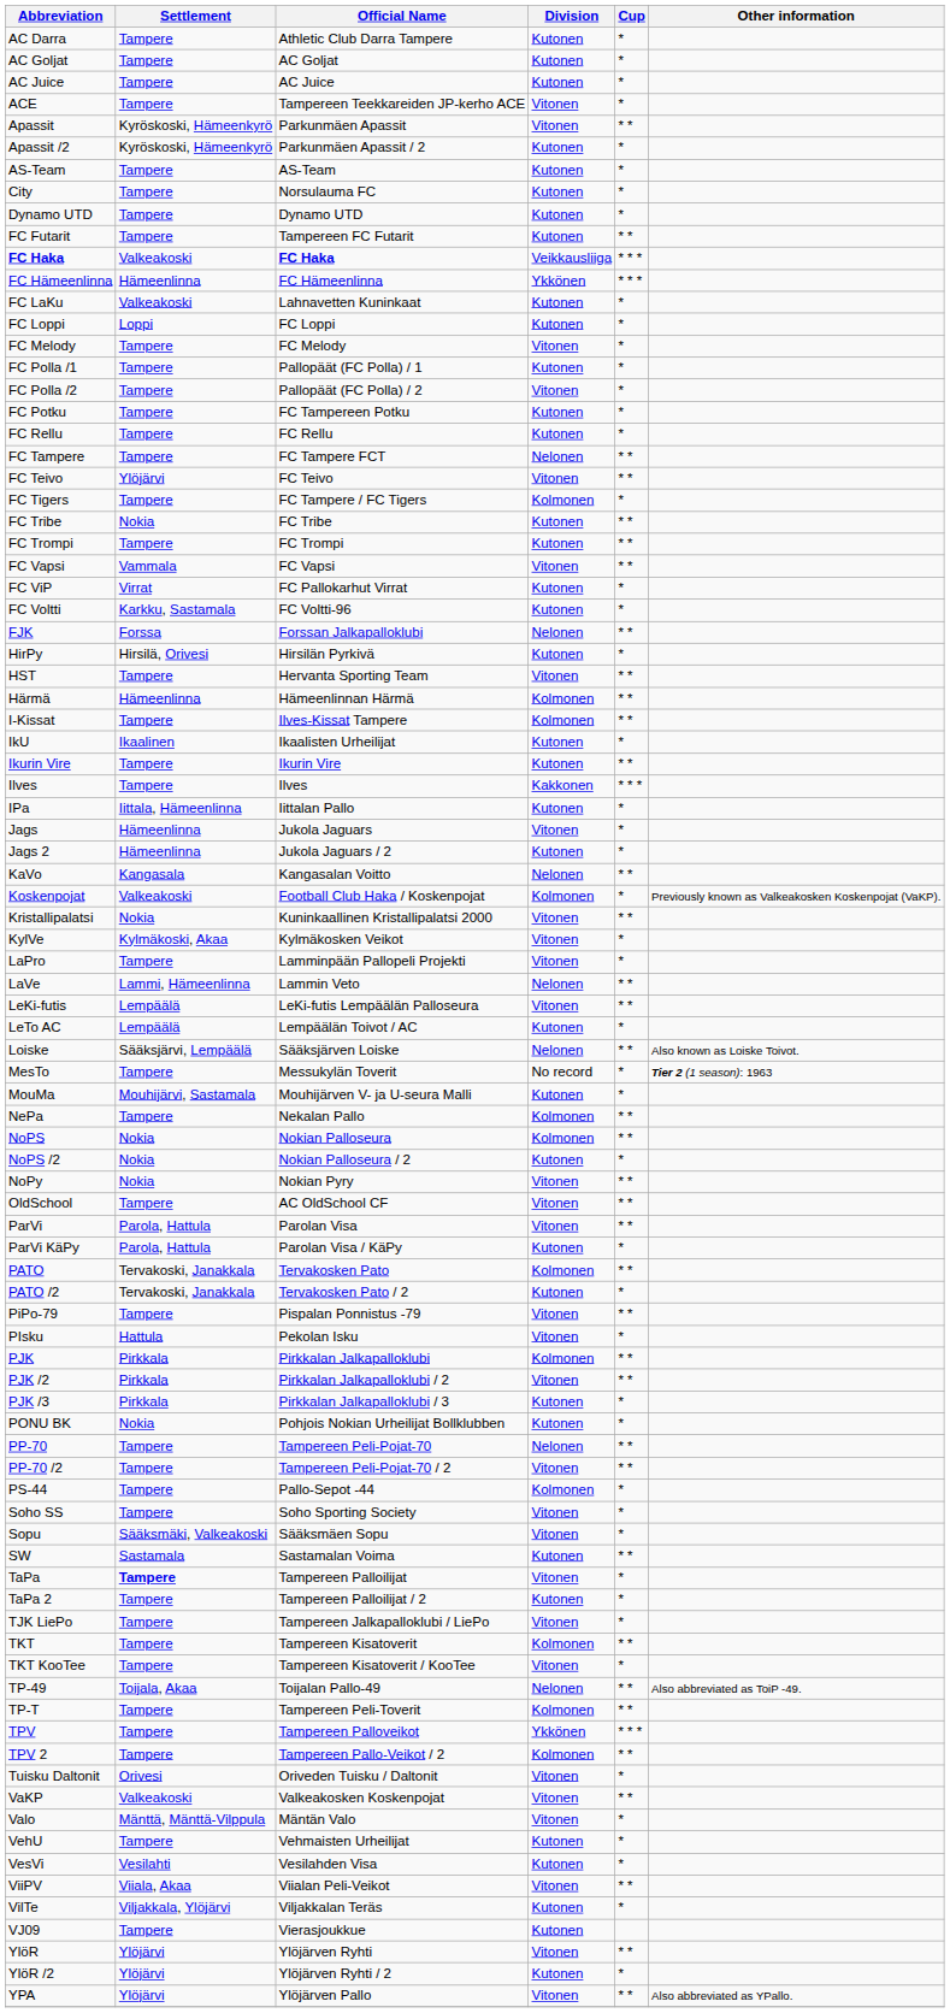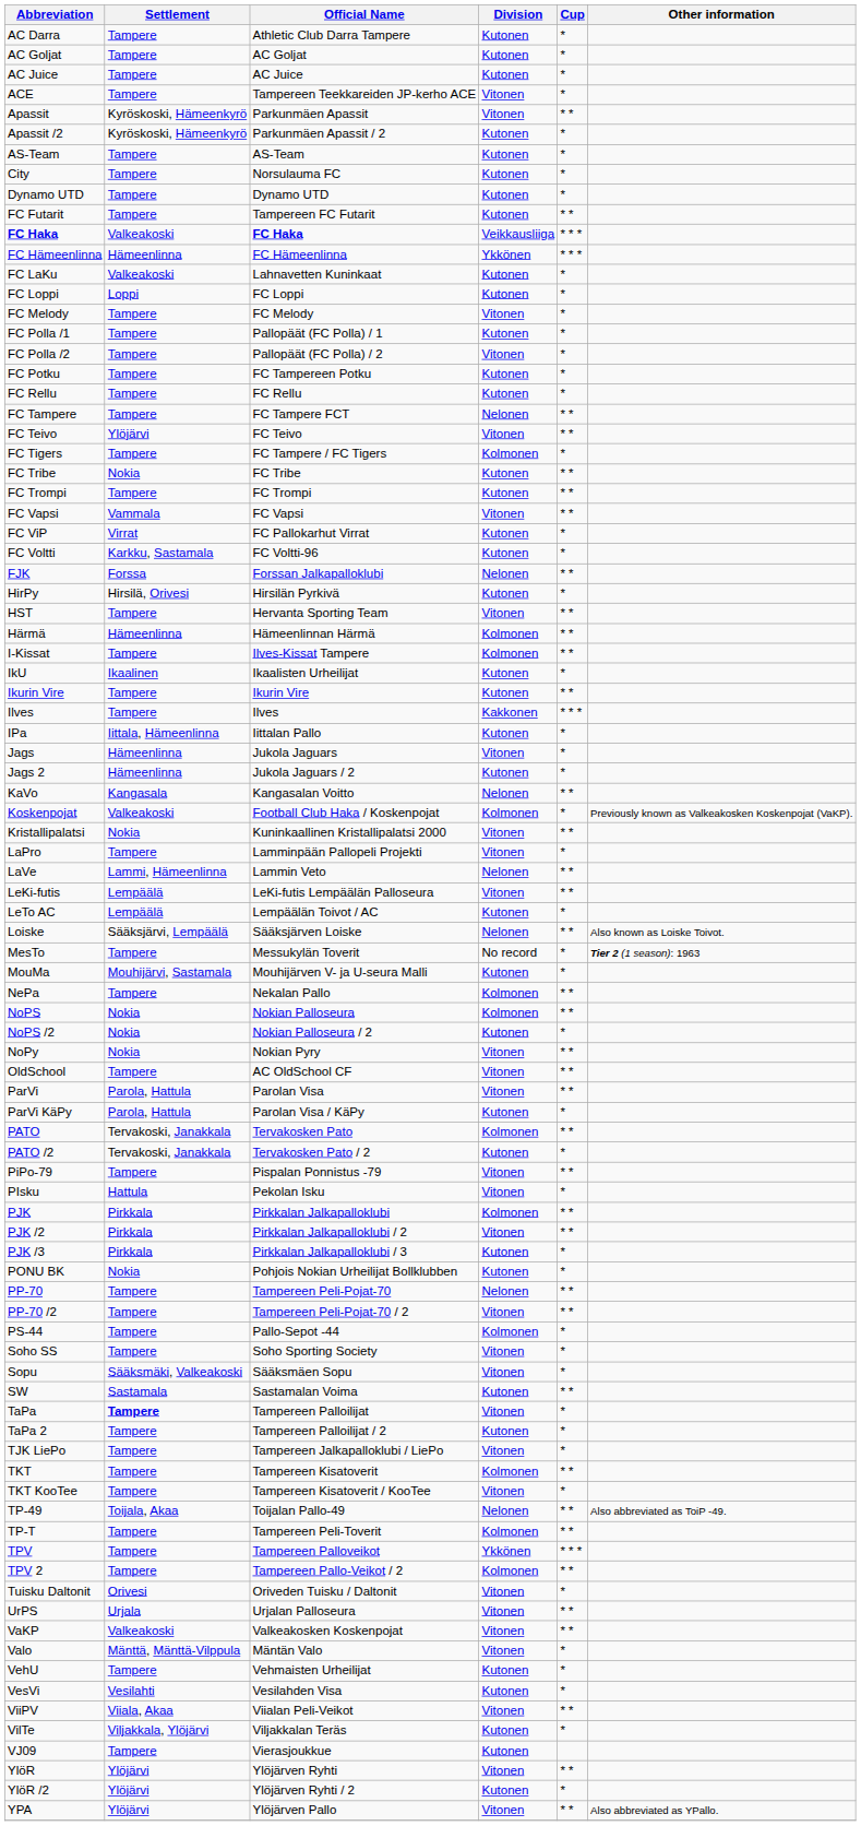 <table class="wikitable" style="text-align:left">
 <tr>
 <th style= width="120px"><a href='#'>Abbreviation</a></th>
 <th style= width="110px"><a href='#'>Settlement</a></th>
 <th style= width="200px"><a href='#'>Official Name</a></th>
 <th style= width="80px"><a href='#'>Division</a></th>
 <th style= width="40px"><a href='#'>Cup</a></th>
 <th style= width="300px">Other information</th>
 </tr>
 <tr>
 <td>AC Darra</td>
 <td><a href='#'>Tampere</a></td>
 <td>Athletic Club Darra Tampere</td>
 <td><a href='#'>Kutonen</a></td>
 <td>*</td>
 <td></td>
 </tr>
 <tr>
 <td>AC Goljat</td>
 <td><a href='#'>Tampere</a></td>
 <td>AC Goljat</td>
 <td><a href='#'>Kutonen</a></td>
 <td>*</td>
 <td></td>
 </tr>
 <tr>
 <td>AC Juice</td>
 <td><a href='#'>Tampere</a></td>
 <td>AC Juice</td>
 <td><a href='#'>Kutonen</a></td>
 <td>*</td>
 <td></td>
 </tr>
 <tr>
 <td>ACE</td>
 <td><a href='#'>Tampere</a></td>
 <td>Tampereen Teekkareiden JP-kerho ACE</td>
 <td><a href='#'>Vitonen</a></td>
 <td>*</td>
 <td></td>
 </tr>
 <tr>
 <td>Apassit</td>
 <td>Kyröskoski, <a href='#'>Hämeenkyrö</a></td>
 <td>Parkunmäen Apassit</td>
 <td><a href='#'>Vitonen</a></td>
 <td>* *</td>
 <td></td>
 </tr>
 <tr>
 <td>Apassit /2</td>
 <td>Kyröskoski, <a href='#'>Hämeenkyrö</a></td>
 <td>Parkunmäen Apassit / 2</td>
 <td><a href='#'>Kutonen</a></td>
 <td>*</td>
 <td></td>
 </tr>
 <tr>
 <td>AS-Team</td>
 <td><a href='#'>Tampere</a></td>
 <td>AS-Team</td>
 <td><a href='#'>Kutonen</a></td>
 <td>*</td>
 <td></td>
 </tr>
 <tr>
 <td>City</td>
 <td><a href='#'>Tampere</a></td>
 <td>Norsulauma FC</td>
 <td><a href='#'>Kutonen</a></td>
 <td>*</td>
 <td></td>
 </tr>
 <tr>
 <td>Dynamo UTD</td>
 <td><a href='#'>Tampere</a></td>
 <td>Dynamo UTD</td>
 <td><a href='#'>Kutonen</a></td>
 <td>*</td>
 <td></td>
 </tr>
 <tr>
 <td>FC Futarit</td>
 <td><a href='#'>Tampere</a></td>
 <td>Tampereen FC Futarit</td>
 <td><a href='#'>Kutonen</a></td>
 <td>* *</td>
 <td></td>
 </tr>
 <tr>
 <td><strong><a href='#'>FC Haka</a></strong></td>
 <td><a href='#'>Valkeakoski</a></td>
 <td><strong><a href='#'>FC Haka</a></strong></td>
 <td><a href='#'>Veikkausliiga</a></td>
 <td>* * *</td>
 <td></td>
 </tr>
 <tr>
 <td><a href='#'>FC Hämeenlinna</a></td>
 <td><a href='#'>Hämeenlinna</a></td>
 <td><a href='#'>FC Hämeenlinna</a></td>
 <td><a href='#'>Ykkönen</a></td>
 <td>* * *</td>
 <td></td>
 </tr>
 <tr>
 <td>FC LaKu</td>
 <td><a href='#'>Valkeakoski</a></td>
 <td>Lahnavetten Kuninkaat</td>
 <td><a href='#'>Kutonen</a></td>
 <td>*</td>
 <td></td>
 </tr>
 <tr>
 <td>FC Loppi</td>
 <td><a href='#'>Loppi</a></td>
 <td>FC Loppi</td>
 <td><a href='#'>Kutonen</a></td>
 <td>*</td>
 <td></td>
 </tr>
 <tr>
 <td>FC Melody</td>
 <td><a href='#'>Tampere</a></td>
 <td>FC Melody</td>
 <td><a href='#'>Vitonen</a></td>
 <td>*</td>
 <td></td>
 </tr>
 <tr>
 <td>FC Polla /1</td>
 <td><a href='#'>Tampere</a></td>
 <td>Pallopäät (FC Polla) / 1</td>
 <td><a href='#'>Kutonen</a></td>
 <td>*</td>
 <td></td>
 </tr>
 <tr>
 <td>FC Polla /2</td>
 <td><a href='#'>Tampere</a></td>
 <td>Pallopäät (FC Polla) / 2</td>
 <td><a href='#'>Vitonen</a></td>
 <td>*</td>
 <td></td>
 </tr>
 <tr>
 <td>FC Potku</td>
 <td><a href='#'>Tampere</a></td>
 <td>FC Tampereen Potku</td>
 <td><a href='#'>Kutonen</a></td>
 <td>*</td>
 <td></td>
 </tr>
 <tr>
 <td>FC Rellu</td>
 <td><a href='#'>Tampere</a></td>
 <td>FC Rellu</td>
 <td><a href='#'>Kutonen</a></td>
 <td>*</td>
 <td></td>
 </tr>
 <tr>
 <td>FC Tampere</td>
 <td><a href='#'>Tampere</a></td>
 <td>FC Tampere FCT</td>
 <td><a href='#'>Nelonen</a></td>
 <td>* *</td>
 <td></td>
 </tr>
 <tr>
 <td>FC Teivo</td>
 <td><a href='#'>Ylöjärvi</a></td>
 <td>FC Teivo</td>
 <td><a href='#'>Vitonen</a></td>
 <td>* *</td>
 <td></td>
 </tr>
 <tr>
 <td>FC Tigers</td>
 <td><a href='#'>Tampere</a></td>
 <td>FC Tampere / FC Tigers</td>
 <td><a href='#'>Kolmonen</a></td>
 <td>*</td>
 <td></td>
 </tr>
 <tr>
 <td>FC Tribe</td>
 <td><a href='#'>Nokia</a></td>
 <td>FC Tribe</td>
 <td><a href='#'>Kutonen</a></td>
 <td>* *</td>
 <td></td>
 </tr>
 <tr>
 <td>FC Trompi</td>
 <td><a href='#'>Tampere</a></td>
 <td>FC Trompi</td>
 <td><a href='#'>Kutonen</a></td>
 <td>* *</td>
 <td></td>
 </tr>
 <tr>
 <td>FC Vapsi</td>
 <td><a href='#'>Vammala</a></td>
 <td>FC Vapsi</td>
 <td><a href='#'>Vitonen</a></td>
 <td>* *</td>
 <td></td>
 </tr>
 <tr>
 <td>FC ViP</td>
 <td><a href='#'>Virrat</a></td>
 <td>FC Pallokarhut Virrat</td>
 <td><a href='#'>Kutonen</a></td>
 <td>*</td>
 <td></td>
 </tr>
 <tr>
 <td>FC Voltti</td>
 <td><a href='#'>Karkku</a>, <a href='#'>Sastamala</a></td>
 <td>FC Voltti-96</td>
 <td><a href='#'>Kutonen</a></td>
 <td>*</td>
 <td></td>
 </tr>
 <tr>
 <td><a href='#'>FJK</a></td>
 <td><a href='#'>Forssa</a></td>
 <td><a href='#'>Forssan Jalkapalloklubi</a></td>
 <td><a href='#'>Nelonen</a></td>
 <td>* *</td>
 <td></td>
 </tr>
 <tr>
 <td>HirPy</td>
 <td>Hirsilä, <a href='#'>Orivesi</a></td>
 <td>Hirsilän Pyrkivä</td>
 <td><a href='#'>Kutonen</a></td>
 <td>*</td>
 <td></td>
 </tr>
 <tr>
 <td>HST</td>
 <td><a href='#'>Tampere</a></td>
 <td>Hervanta Sporting Team</td>
 <td><a href='#'>Vitonen</a></td>
 <td>* *</td>
 <td></td>
 </tr>
 <tr>
 <td>Härmä</td>
 <td><a href='#'>Hämeenlinna</a></td>
 <td>Hämeenlinnan Härmä</td>
 <td><a href='#'>Kolmonen</a></td>
 <td>* *</td>
 <td></td>
 </tr>
 <tr>
 <td>I-Kissat</td>
 <td><a href='#'>Tampere</a></td>
 <td><a href='#'>Ilves-Kissat</a> Tampere</td>
 <td><a href='#'>Kolmonen</a></td>
 <td>* *</td>
 <td></td>
 </tr>
 <tr>
 <td>IkU</td>
 <td><a href='#'>Ikaalinen</a></td>
 <td>Ikaalisten Urheilijat</td>
 <td><a href='#'>Kutonen</a></td>
 <td>*</td>
 <td></td>
 </tr>
 <tr>
 <td><a href='#'>Ikurin Vire</a></td>
 <td><a href='#'>Tampere</a></td>
 <td><a href='#'>Ikurin Vire</a></td>
 <td><a href='#'>Kutonen</a></td>
 <td>* *</td>
 <td></td>
 </tr>
 <tr>
 <td>Ilves</td>
 <td><a href='#'>Tampere</a></td>
 <td>Ilves</td>
 <td><a href='#'>Kakkonen</a></td>
 <td>* * *</td>
 <td></td>
 </tr>
 <tr>
 <td>IPa</td>
 <td><a href='#'>Iittala</a>, <a href='#'>Hämeenlinna</a></td>
 <td>Iittalan Pallo</td>
 <td><a href='#'>Kutonen</a></td>
 <td>*</td>
 <td></td>
 </tr>
 <tr>
 <td>Jags</td>
 <td><a href='#'>Hämeenlinna</a></td>
 <td>Jukola Jaguars</td>
 <td><a href='#'>Vitonen</a></td>
 <td>*</td>
 <td></td>
 </tr>
 <tr>
 <td>Jags 2</td>
 <td><a href='#'>Hämeenlinna</a></td>
 <td>Jukola Jaguars / 2</td>
 <td><a href='#'>Kutonen</a></td>
 <td>*</td>
 <td></td>
 </tr>
 <tr>
 <td>KaVo</td>
 <td><a href='#'>Kangasala</a></td>
 <td>Kangasalan Voitto</td>
 <td><a href='#'>Nelonen</a></td>
 <td>* *</td>
 <td></td>
 </tr>
 <tr>
 <td><a href='#'>Koskenpojat</a></td>
 <td><a href='#'>Valkeakoski</a></td>
 <td><a href='#'>Football Club Haka</a> / Koskenpojat</td>
 <td><a href='#'>Kolmonen</a></td>
 <td>*</td>
 <td><small>Previously known as Valkeakosken Koskenpojat (VaKP).</small><br></td>
 </tr>
 <tr>
 <td>Kristallipalatsi</td>
 <td><a href='#'>Nokia</a></td>
 <td>Kuninkaallinen Kristallipalatsi 2000</td>
 <td><a href='#'>Vitonen</a></td>
 <td>* *</td>
 <td></td>
 </tr>
 <tr>
-<td>KylVe</td>
-<td><a href='#'>Kylmäkoski</a>, <a href='#'>Akaa</a></td>
-<td>Kylmäkosken Veikot</td>
-<td><a href='#'>Vitonen</a></td>
-<td>*</td>
-<td></td>
-</tr>
-<tr>
 <td>LaPro</td>
 <td><a href='#'>Tampere</a></td>
 <td>Lamminpään Pallopeli Projekti</td>
 <td><a href='#'>Vitonen</a></td>
 <td>*</td>
 <td></td>
 </tr>
 <tr>
 <td>LaVe</td>
 <td><a href='#'>Lammi</a>, <a href='#'>Hämeenlinna</a></td>
 <td>Lammin Veto</td>
 <td><a href='#'>Nelonen</a></td>
 <td>* *</td>
 <td></td>
 </tr>
 <tr>
 <td>LeKi-futis</td>
 <td><a href='#'>Lempäälä</a></td>
 <td>LeKi-futis Lempäälän Palloseura</td>
 <td><a href='#'>Vitonen</a></td>
 <td>* *</td>
 <td></td>
 </tr>
 <tr>
 <td>LeTo AC</td>
 <td><a href='#'>Lempäälä</a></td>
 <td>Lempäälän Toivot / AC</td>
 <td><a href='#'>Kutonen</a></td>
 <td>*</td>
 <td></td>
 </tr>
 <tr>
 <td>Loiske</td>
 <td>Sääksjärvi, <a href='#'>Lempäälä</a></td>
 <td>Sääksjärven Loiske</td>
 <td><a href='#'>Nelonen</a></td>
 <td>* *</td>
 <td><small>Also known as Loiske Toivot.</small><br></td>
 </tr>
 <tr>
 <td>MesTo</td>
 <td><a href='#'>Tampere</a></td>
 <td>Messukylän Toverit</td>
 <td>No record</td>
 <td>*</td>
 <td><small><strong><em>Tier 2</em></strong> <em>(1 season)</em>: 1963</small><br></td>
 </tr>
 <tr>
 <td>MouMa</td>
 <td><a href='#'>Mouhijärvi</a>, <a href='#'>Sastamala</a></td>
 <td>Mouhijärven V- ja U-seura Malli</td>
 <td><a href='#'>Kutonen</a></td>
 <td>*</td>
 <td></td>
 </tr>
 <tr>
 <td>NePa</td>
 <td><a href='#'>Tampere</a></td>
 <td>Nekalan Pallo</td>
 <td><a href='#'>Kolmonen</a></td>
 <td>* *</td>
 <td></td>
 </tr>
 <tr>
 <td><a href='#'>NoPS</a></td>
 <td><a href='#'>Nokia</a></td>
 <td><a href='#'>Nokian Palloseura</a></td>
 <td><a href='#'>Kolmonen</a></td>
 <td>* *</td>
 <td></td>
 </tr>
 <tr>
 <td><a href='#'>NoPS</a> /2</td>
 <td><a href='#'>Nokia</a></td>
 <td><a href='#'>Nokian Palloseura</a> / 2</td>
 <td><a href='#'>Kutonen</a></td>
 <td>*</td>
 <td></td>
 </tr>
 <tr>
 <td>NoPy</td>
 <td><a href='#'>Nokia</a></td>
 <td>Nokian Pyry</td>
 <td><a href='#'>Vitonen</a></td>
 <td>* *</td>
 <td></td>
 </tr>
 <tr>
 <td>OldSchool</td>
 <td><a href='#'>Tampere</a></td>
 <td>AC OldSchool CF</td>
 <td><a href='#'>Vitonen</a></td>
 <td>* *</td>
 <td></td>
 </tr>
 <tr>
 <td>ParVi</td>
 <td><a href='#'>Parola</a>, <a href='#'>Hattula</a></td>
 <td>Parolan Visa</td>
 <td><a href='#'>Vitonen</a></td>
 <td>* *</td>
 <td></td>
 </tr>
 <tr>
 <td>ParVi KäPy</td>
 <td><a href='#'>Parola</a>, <a href='#'>Hattula</a></td>
 <td>Parolan Visa / KäPy</td>
 <td><a href='#'>Kutonen</a></td>
 <td>*</td>
 <td></td>
 </tr>
 <tr>
 <td><a href='#'>PATO</a></td>
 <td>Tervakoski, <a href='#'>Janakkala</a></td>
 <td><a href='#'>Tervakosken Pato</a></td>
 <td><a href='#'>Kolmonen</a></td>
 <td>* *</td>
 <td></td>
 </tr>
 <tr>
 <td><a href='#'>PATO</a> /2</td>
 <td>Tervakoski, <a href='#'>Janakkala</a></td>
 <td><a href='#'>Tervakosken Pato</a> / 2</td>
 <td><a href='#'>Kutonen</a></td>
 <td>*</td>
 <td></td>
 </tr>
 <tr>
 <td>PiPo-79</td>
 <td><a href='#'>Tampere</a></td>
 <td>Pispalan Ponnistus -79</td>
 <td><a href='#'>Vitonen</a></td>
 <td>* *</td>
 <td></td>
 </tr>
 <tr>
 <td>PIsku</td>
 <td><a href='#'>Hattula</a></td>
 <td>Pekolan Isku</td>
 <td><a href='#'>Vitonen</a></td>
 <td>*</td>
 <td></td>
 </tr>
 <tr>
 <td><a href='#'>PJK</a></td>
 <td><a href='#'>Pirkkala</a></td>
 <td><a href='#'>Pirkkalan Jalkapalloklubi</a></td>
 <td><a href='#'>Kolmonen</a></td>
 <td>* *</td>
 <td></td>
 </tr>
 <tr>
 <td><a href='#'>PJK</a> /2</td>
 <td><a href='#'>Pirkkala</a></td>
 <td><a href='#'>Pirkkalan Jalkapalloklubi</a> / 2</td>
 <td><a href='#'>Vitonen</a></td>
 <td>* *</td>
 <td></td>
 </tr>
 <tr>
 <td><a href='#'>PJK</a> /3</td>
 <td><a href='#'>Pirkkala</a></td>
 <td><a href='#'>Pirkkalan Jalkapalloklubi</a> / 3</td>
 <td><a href='#'>Kutonen</a></td>
 <td>*</td>
 <td></td>
 </tr>
 <tr>
 <td>PONU BK</td>
 <td><a href='#'>Nokia</a></td>
 <td>Pohjois Nokian Urheilijat Bollklubben</td>
 <td><a href='#'>Kutonen</a></td>
 <td>*</td>
 <td></td>
 </tr>
 <tr>
 <td><a href='#'>PP-70</a></td>
 <td><a href='#'>Tampere</a></td>
 <td><a href='#'>Tampereen Peli-Pojat-70</a></td>
 <td><a href='#'>Nelonen</a></td>
 <td>* *</td>
 <td></td>
 </tr>
 <tr>
 <td><a href='#'>PP-70</a> /2</td>
 <td><a href='#'>Tampere</a></td>
 <td><a href='#'>Tampereen Peli-Pojat-70</a> / 2</td>
 <td><a href='#'>Vitonen</a></td>
 <td>* *</td>
 <td></td>
 </tr>
 <tr>
 <td>PS-44</td>
 <td><a href='#'>Tampere</a></td>
 <td>Pallo-Sepot -44</td>
 <td><a href='#'>Kolmonen</a></td>
 <td>*</td>
 <td></td>
 </tr>
 <tr>
 <td>Soho SS</td>
 <td><a href='#'>Tampere</a></td>
 <td>Soho Sporting Society</td>
 <td><a href='#'>Vitonen</a></td>
 <td>*</td>
 <td></td>
 </tr>
 <tr>
 <td>Sopu</td>
 <td><a href='#'>Sääksmäki</a>, <a href='#'>Valkeakoski</a></td>
 <td>Sääksmäen Sopu</td>
 <td><a href='#'>Vitonen</a></td>
 <td>*</td>
 <td></td>
 </tr>
 <tr>
 <td>SW</td>
 <td><a href='#'>Sastamala</a></td>
 <td>Sastamalan Voima</td>
 <td><a href='#'>Kutonen</a></td>
 <td>* *</td>
 <td></td>
 </tr>
 <tr>
 <td>TaPa</td>
 <td><strong><a href='#'>Tampere</a></strong></td>
 <td>Tampereen Palloilijat</td>
 <td><a href='#'>Vitonen</a></td>
 <td>*</td>
 <td></td>
 </tr>
 <tr>
 <td>TaPa 2</td>
 <td><a href='#'>Tampere</a></td>
 <td>Tampereen Palloilijat / 2</td>
 <td><a href='#'>Kutonen</a></td>
 <td>*</td>
 <td></td>
 </tr>
 <tr>
 <td>TJK LiePo</td>
 <td><a href='#'>Tampere</a></td>
 <td>Tampereen Jalkapalloklubi / LiePo</td>
 <td><a href='#'>Vitonen</a></td>
 <td>*</td>
 <td></td>
 </tr>
 <tr>
 <td>TKT</td>
 <td><a href='#'>Tampere</a></td>
 <td>Tampereen Kisatoverit</td>
 <td><a href='#'>Kolmonen</a></td>
 <td>* *</td>
 <td></td>
 </tr>
 <tr>
 <td>TKT KooTee</td>
 <td><a href='#'>Tampere</a></td>
 <td>Tampereen Kisatoverit / KooTee</td>
 <td><a href='#'>Vitonen</a></td>
 <td>*</td>
 <td></td>
 </tr>
 <tr>
 <td>TP-49</td>
 <td><a href='#'>Toijala</a>, <a href='#'>Akaa</a></td>
 <td>Toijalan Pallo-49</td>
 <td><a href='#'>Nelonen</a></td>
 <td>* *</td>
 <td><small>Also abbreviated as ToiP -49.</small><br></td>
 </tr>
 <tr>
 <td>TP-T</td>
 <td><a href='#'>Tampere</a></td>
 <td>Tampereen Peli-Toverit</td>
 <td><a href='#'>Kolmonen</a></td>
 <td>* *</td>
 <td></td>
 </tr>
 <tr>
 <td><a href='#'>TPV</a></td>
 <td><a href='#'>Tampere</a></td>
 <td><a href='#'>Tampereen Palloveikot</a></td>
 <td><a href='#'>Ykkönen</a></td>
 <td>* * *</td>
 <td></td>
 </tr>
 <tr>
 <td><a href='#'>TPV</a> 2</td>
 <td><a href='#'>Tampere</a></td>
 <td><a href='#'>Tampereen Pallo-Veikot</a> / 2</td>
 <td><a href='#'>Kolmonen</a></td>
 <td>* *</td>
 <td></td>
 </tr>
 <tr>
 <td>Tuisku Daltonit</td>
 <td><a href='#'>Orivesi</a></td>
 <td>Oriveden Tuisku / Daltonit</td>
 <td><a href='#'>Vitonen</a></td>
 <td>*</td>
 <td></td>
 </tr>
 <tr>
+<td>UrPS</td>
+<td><a href='#'>Urjala</a></td>
+<td>Urjalan Palloseura</td>
+<td><a href='#'>Vitonen</a></td>
+<td>* *</td>
+<td></td>
+</tr>
+<tr>
 <td>VaKP</td>
 <td><a href='#'>Valkeakoski</a></td>
 <td>Valkeakosken Koskenpojat</td>
 <td><a href='#'>Vitonen</a></td>
 <td>* *</td>
 <td></td>
 </tr>
 <tr>
 <td>Valo</td>
 <td><a href='#'>Mänttä</a>, <a href='#'>Mänttä-Vilppula</a></td>
 <td>Mäntän Valo</td>
 <td><a href='#'>Vitonen</a></td>
 <td>*</td>
 <td></td>
 </tr>
 <tr>
 <td>VehU</td>
 <td><a href='#'>Tampere</a></td>
 <td>Vehmaisten Urheilijat</td>
 <td><a href='#'>Kutonen</a></td>
 <td>*</td>
 <td></td>
 </tr>
 <tr>
 <td>VesVi</td>
 <td><a href='#'>Vesilahti</a></td>
 <td>Vesilahden Visa</td>
 <td><a href='#'>Kutonen</a></td>
 <td>*</td>
 <td></td>
 </tr>
 <tr>
 <td>ViiPV</td>
 <td><a href='#'>Viiala</a>, <a href='#'>Akaa</a></td>
 <td>Viialan Peli-Veikot</td>
 <td><a href='#'>Vitonen</a></td>
 <td>* *</td>
 <td></td>
 </tr>
 <tr>
 <td>VilTe</td>
 <td><a href='#'>Viljakkala</a>, <a href='#'>Ylöjärvi</a></td>
 <td>Viljakkalan Teräs</td>
 <td><a href='#'>Kutonen</a></td>
 <td>*</td>
 <td></td>
 </tr>
 <tr>
 <td>VJ09</td>
 <td><a href='#'>Tampere</a></td>
 <td>Vierasjoukkue</td>
 <td><a href='#'>Kutonen</a></td>
 <td></td>
 <td></td>
 </tr>
 <tr>
 <td>YlöR</td>
 <td><a href='#'>Ylöjärvi</a></td>
 <td>Ylöjärven Ryhti</td>
 <td><a href='#'>Vitonen</a></td>
 <td>* *</td>
 <td></td>
 </tr>
 <tr>
 <td>YlöR /2</td>
 <td><a href='#'>Ylöjärvi</a></td>
 <td>Ylöjärven Ryhti / 2</td>
 <td><a href='#'>Kutonen</a></td>
 <td>*</td>
 <td></td>
 </tr>
 <tr>
 <td>YPA</td>
 <td><a href='#'>Ylöjärvi</a></td>
 <td>Ylöjärven Pallo</td>
 <td><a href='#'>Vitonen</a></td>
 <td>* *</td>
 <td><small>Also abbreviated as YPallo.</small><br></td>
 </tr>
 <tr>
 </tr>
 </table>
